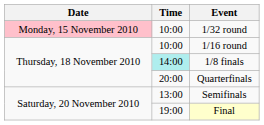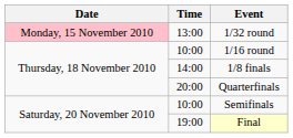 <table class = "wikitable" style="text-align:center;">
 <tr>
 <th width=220>Date</th>
 <th width=50>Time</th>
 <th width=100>Event</th>
 </tr>
 <tr>
 <td style="background: pink;">Monday, 15 November 2010</td>
-<td>10:00</td>
+<td>13:00</td>
 <td>1/32 round</td>
 </tr>
 <tr>
 <td rowspan=3>Thursday, 18 November 2010</td>
 <td>10:00</td>
 <td>1/16 round</td>
 </tr>
 <tr>
-<td style="background: paleturquoise;">14:00</td>
+<td>14:00</td>
 <td>1/8 finals</td>
 </tr>
 <tr>
 <td>20:00</td>
 <td>Quarterfinals</td>
 </tr>
 <tr>
 <td rowspan=2>Saturday, 20 November 2010</td>
-<td>13:00</td>
+<td>10:00</td>
 <td>Semifinals</td>
 </tr>
 <tr>
 <td>19:00</td>
 <td bgcolor=ffffcc>Final</td>
 </tr>
 </table>
